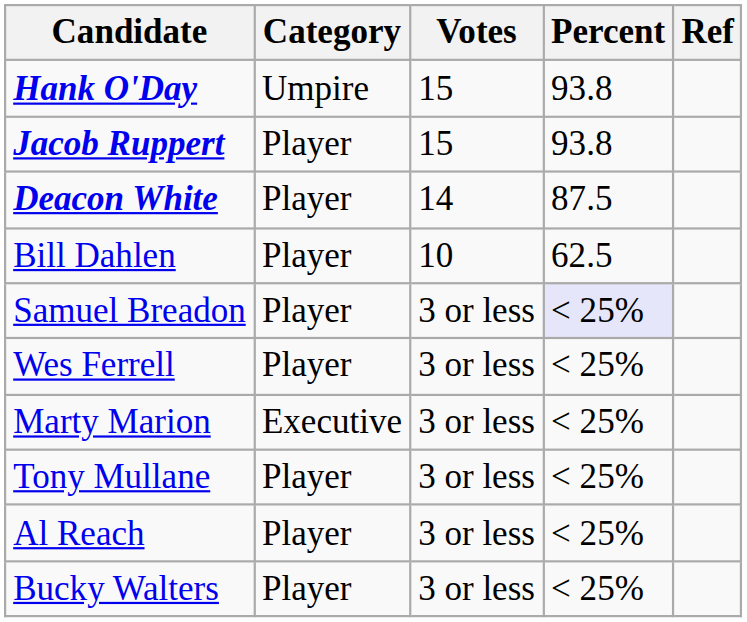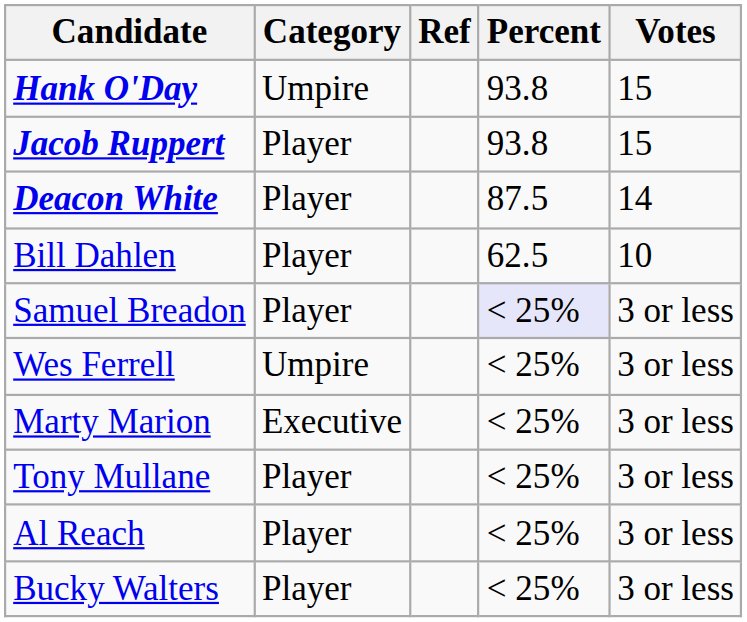 <table class="wikitable">
 <tr>
 <th>Candidate</th>
 <th>Category</th>
+<th>Ref</th>
+<th>Percent</th>
 <th>Votes</th>
-<th>Percent</th>
-<th>Ref</th>
 </tr>
 <tr>
 <td><strong><em><a href='#'>Hank O'Day</a></em></strong></td>
 <td>Umpire</td>
+<td></td>
+<td>93.8</td>
 <td>15</td>
-<td>93.8</td>
-<td></td>
 </tr>
 <tr>
 <td><strong><em><a href='#'>Jacob Ruppert</a></em></strong></td>
 <td>Player</td>
+<td></td>
+<td>93.8</td>
 <td>15</td>
-<td>93.8</td>
-<td></td>
 </tr>
 <tr>
 <td><strong><em><a href='#'>Deacon White</a></em></strong></td>
 <td>Player</td>
+<td></td>
+<td>87.5</td>
 <td>14</td>
-<td>87.5</td>
-<td></td>
 </tr>
 <tr>
 <td><a href='#'>Bill Dahlen</a></td>
 <td>Player</td>
+<td></td>
+<td>62.5</td>
 <td>10</td>
-<td>62.5</td>
-<td></td>
 </tr>
 <tr>
 <td><a href='#'>Samuel Breadon</a></td>
 <td>Player</td>
+<td></td>
+<td style="background: lavender;">< 25%</td>
 <td>3 or less</td>
-<td style="background: lavender;">< 25%</td>
-<td></td>
 </tr>
 <tr>
 <td><a href='#'>Wes Ferrell</a></td>
-<td>Player</td>
+<td>Umpire</td>
+<td></td>
+<td>< 25%</td>
 <td>3 or less</td>
-<td>< 25%</td>
-<td></td>
 </tr>
 <tr>
 <td><a href='#'>Marty Marion</a></td>
 <td>Executive</td>
+<td></td>
+<td>< 25%</td>
 <td>3 or less</td>
-<td>< 25%</td>
-<td></td>
 </tr>
 <tr>
 <td><a href='#'>Tony Mullane</a></td>
 <td>Player</td>
+<td></td>
+<td>< 25%</td>
 <td>3 or less</td>
-<td>< 25%</td>
-<td></td>
 </tr>
 <tr>
 <td><a href='#'>Al Reach</a></td>
 <td>Player</td>
+<td></td>
+<td>< 25%</td>
 <td>3 or less</td>
-<td>< 25%</td>
-<td></td>
 </tr>
 <tr>
 <td><a href='#'>Bucky Walters</a></td>
 <td>Player</td>
+<td></td>
+<td>< 25%</td>
 <td>3 or less</td>
-<td>< 25%</td>
-<td></td>
 </tr>
 </table>
